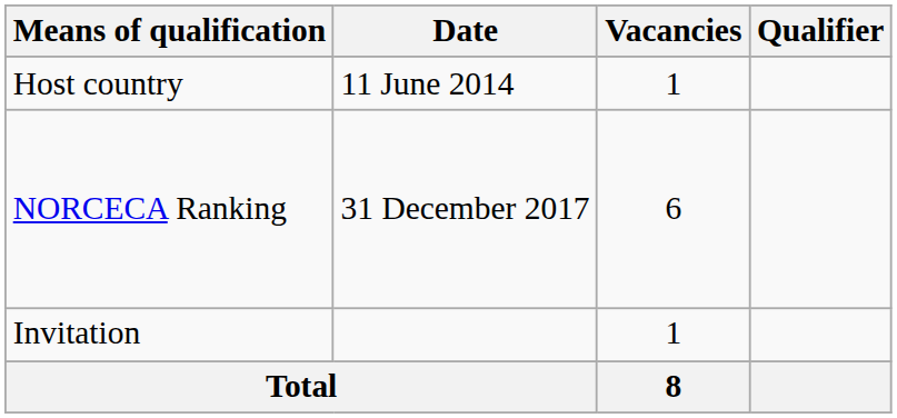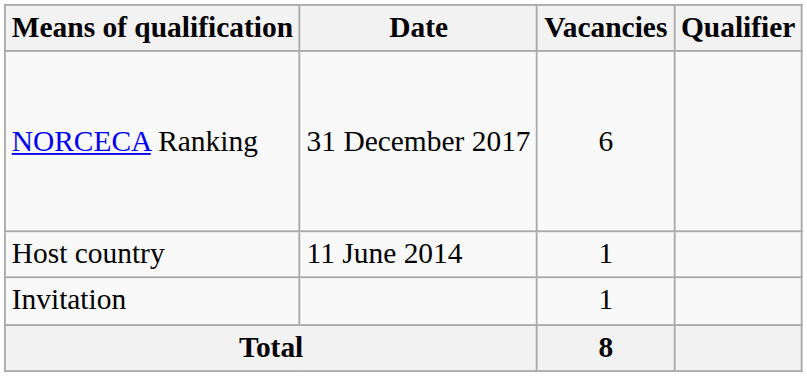 <table class="wikitable">
 <tr>
 <th>Means of qualification</th>
 <th>Date</th>
 <th>Vacancies</th>
 <th>Qualifier</th>
 </tr>
 <tr>
+<td><a href='#'>NORCECA</a> Ranking</td>
+<td>31 December 2017</td>
+<td align="center">6</td>
+<td><br><br><br><br><br></td>
+</tr>
+<tr>
 <td>Host country</td>
 <td>11 June 2014</td>
 <td align="center">1</td>
 <td></td>
-</tr>
-<tr>
-<td><a href='#'>NORCECA</a> Ranking</td>
-<td>31 December 2017</td>
-<td align="center">6</td>
-<td><br><br><br><br><br></td>
 </tr>
 <tr>
 <td>Invitation</td>
 <td></td>
 <td align="center">1</td>
 <td></td>
 </tr>
 <tr>
 <th colspan="2">Total</th>
 <th align="center">8</th>
 <th></th>
 </tr>
 </table>
